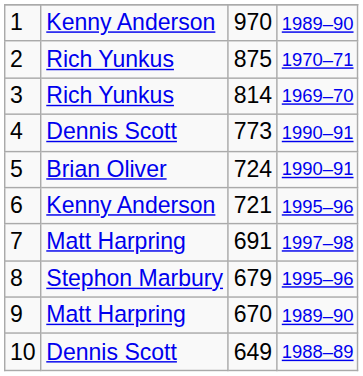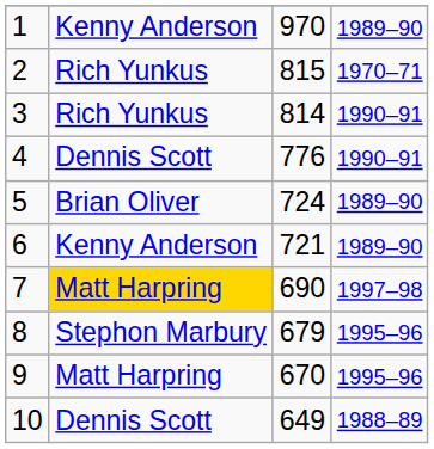 <table class="wikitable">
 <tr>
 </tr>
 <tr>
 <td>1</td>
 <td><a href='#'>Kenny Anderson</a></td>
 <td>970</td>
 <td style="font-size:80%;"><a href='#'>1989–90</a></td>
 </tr>
 <tr>
 <td>2</td>
 <td><a href='#'>Rich Yunkus</a></td>
-<td>875</td>
+<td>815</td>
 <td style="font-size:80%;"><a href='#'>1970–71</a></td>
 </tr>
 <tr>
 <td>3</td>
 <td><a href='#'>Rich Yunkus</a></td>
 <td>814</td>
-<td style="font-size:80%;"><a href='#'>1969–70</a></td>
+<td style="font-size:80%;"><a href='#'>1990–91</a></td>
 </tr>
 <tr>
 <td>4</td>
 <td><a href='#'>Dennis Scott</a></td>
-<td>773</td>
+<td>776</td>
 <td style="font-size:80%;"><a href='#'>1990–91</a></td>
 </tr>
 <tr>
 <td>5</td>
 <td><a href='#'>Brian Oliver</a></td>
 <td>724</td>
-<td style="font-size:80%;"><a href='#'>1990–91</a></td>
+<td style="font-size:80%;"><a href='#'>1989–90</a></td>
 </tr>
 <tr>
 <td>6</td>
 <td><a href='#'>Kenny Anderson</a></td>
 <td>721</td>
-<td style="font-size:80%;"><a href='#'>1995–96</a></td>
+<td style="font-size:80%;"><a href='#'>1989–90</a></td>
 </tr>
 <tr>
 <td>7</td>
-<td><a href='#'>Matt Harpring</a></td>
-<td>691</td>
+<td style="background: gold;"><a href='#'>Matt Harpring</a></td>
+<td>690</td>
 <td style="font-size:80%;"><a href='#'>1997–98</a></td>
 </tr>
 <tr>
 <td>8</td>
 <td><a href='#'>Stephon Marbury</a></td>
 <td>679</td>
 <td style="font-size:80%;"><a href='#'>1995–96</a></td>
 </tr>
 <tr>
 <td>9</td>
 <td><a href='#'>Matt Harpring</a></td>
 <td>670</td>
-<td style="font-size:80%;"><a href='#'>1989–90</a></td>
+<td style="font-size:80%;"><a href='#'>1995–96</a></td>
 </tr>
 <tr>
 <td>10</td>
 <td><a href='#'>Dennis Scott</a></td>
 <td>649</td>
 <td style="font-size:80%;"><a href='#'>1988–89</a></td>
 </tr>
 </table>
